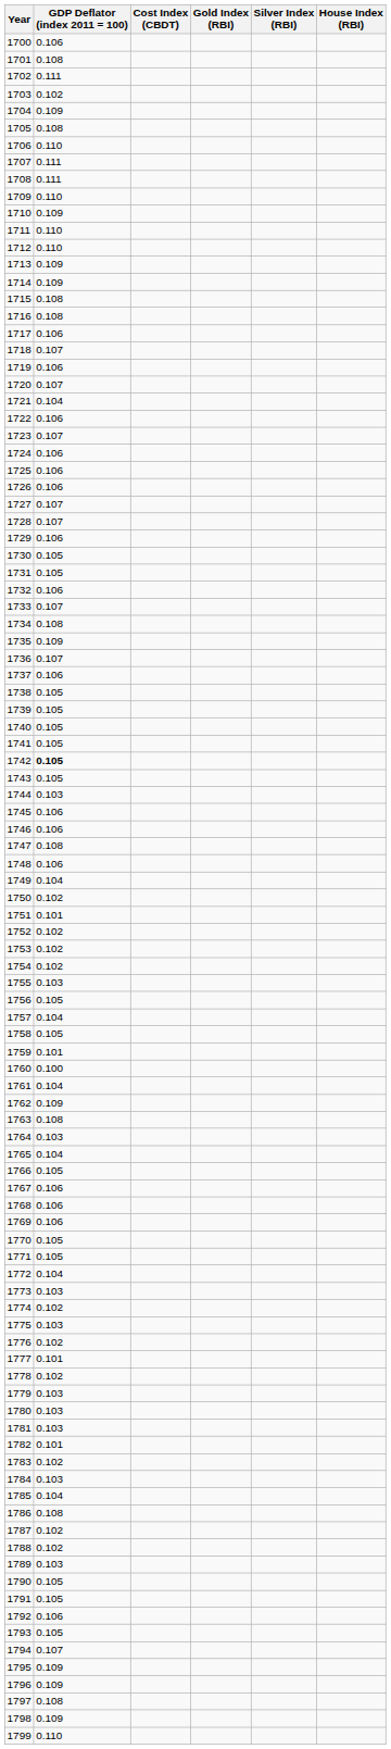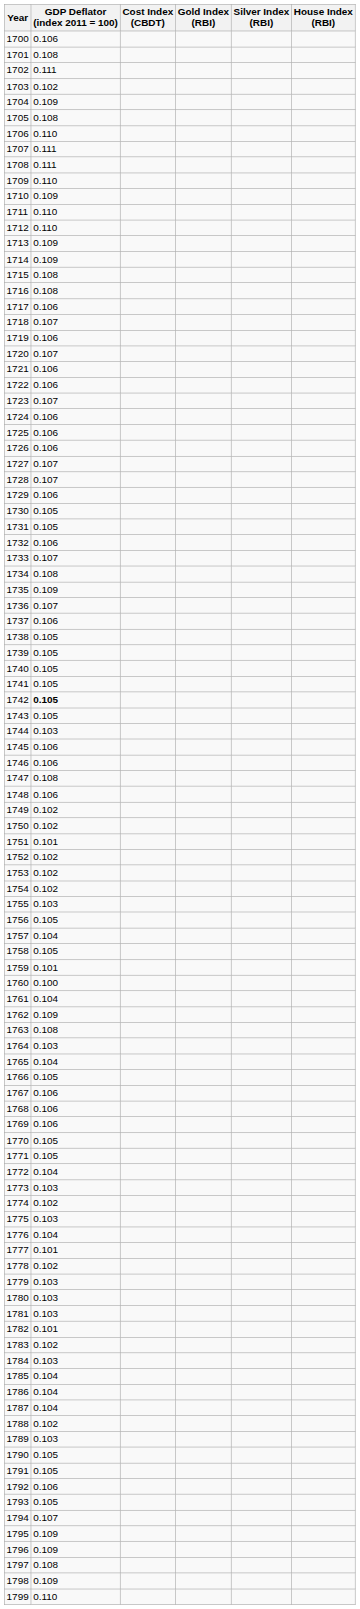 <table class="wikitable sortable">
 <tr>
 <th>Year</th>
 <th>GDP Deflator<br>(index 2011 = 100)</th>
 <th>Cost Index<br> (CBDT)</th>
 <th>Gold Index<br> (RBI)</th>
 <th>Silver Index<br> (RBI)</th>
 <th>House Index<br> (RBI)</th>
 </tr>
 <tr>
 <td>1700</td>
 <td>0.106</td>
 <td></td>
 <td></td>
 <td></td>
 <td></td>
 </tr>
 <tr>
 <td>1701</td>
 <td>0.108</td>
 <td></td>
 <td></td>
 <td></td>
 <td></td>
 </tr>
 <tr>
 <td>1702</td>
 <td>0.111</td>
 <td></td>
 <td></td>
 <td></td>
 <td></td>
 </tr>
 <tr>
 <td>1703</td>
 <td>0.102</td>
 <td></td>
 <td></td>
 <td></td>
 <td></td>
 </tr>
 <tr>
 <td>1704</td>
 <td>0.109</td>
 <td></td>
 <td></td>
 <td></td>
 <td></td>
 </tr>
 <tr>
 <td>1705</td>
 <td>0.108</td>
 <td></td>
 <td></td>
 <td></td>
 <td></td>
 </tr>
 <tr>
 <td>1706</td>
 <td>0.110</td>
 <td></td>
 <td></td>
 <td></td>
 <td></td>
 </tr>
 <tr>
 <td>1707</td>
 <td>0.111</td>
 <td></td>
 <td></td>
 <td></td>
 <td></td>
 </tr>
 <tr>
 <td>1708</td>
 <td>0.111</td>
 <td></td>
 <td></td>
 <td></td>
 <td></td>
 </tr>
 <tr>
 <td>1709</td>
 <td>0.110</td>
 <td></td>
 <td></td>
 <td></td>
 <td></td>
 </tr>
 <tr>
 <td>1710</td>
 <td>0.109</td>
 <td></td>
 <td></td>
 <td></td>
 <td></td>
 </tr>
 <tr>
 <td>1711</td>
 <td>0.110</td>
 <td></td>
 <td></td>
 <td></td>
 <td></td>
 </tr>
 <tr>
 <td>1712</td>
 <td>0.110</td>
 <td></td>
 <td></td>
 <td></td>
 <td></td>
 </tr>
 <tr>
 <td>1713</td>
 <td>0.109</td>
 <td></td>
 <td></td>
 <td></td>
 <td></td>
 </tr>
 <tr>
 <td>1714</td>
 <td>0.109</td>
 <td></td>
 <td></td>
 <td></td>
 <td></td>
 </tr>
 <tr>
 <td>1715</td>
 <td>0.108</td>
 <td></td>
 <td></td>
 <td></td>
 <td></td>
 </tr>
 <tr>
 <td>1716</td>
 <td>0.108</td>
 <td></td>
 <td></td>
 <td></td>
 <td></td>
 </tr>
 <tr>
 <td>1717</td>
 <td>0.106</td>
 <td></td>
 <td></td>
 <td></td>
 <td></td>
 </tr>
 <tr>
 <td>1718</td>
 <td>0.107</td>
 <td></td>
 <td></td>
 <td></td>
 <td></td>
 </tr>
 <tr>
 <td>1719</td>
 <td>0.106</td>
 <td></td>
 <td></td>
 <td></td>
 <td></td>
 </tr>
 <tr>
 <td>1720</td>
 <td>0.107</td>
 <td></td>
 <td></td>
 <td></td>
 <td></td>
 </tr>
 <tr>
 <td>1721</td>
-<td>0.104</td>
+<td>0.106</td>
 <td></td>
 <td></td>
 <td></td>
 <td></td>
 </tr>
 <tr>
 <td>1722</td>
 <td>0.106</td>
 <td></td>
 <td></td>
 <td></td>
 <td></td>
 </tr>
 <tr>
 <td>1723</td>
 <td>0.107</td>
 <td></td>
 <td></td>
 <td></td>
 <td></td>
 </tr>
 <tr>
 <td>1724</td>
 <td>0.106</td>
 <td></td>
 <td></td>
 <td></td>
 <td></td>
 </tr>
 <tr>
 <td>1725</td>
 <td>0.106</td>
 <td></td>
 <td></td>
 <td></td>
 <td></td>
 </tr>
 <tr>
 <td>1726</td>
 <td>0.106</td>
 <td></td>
 <td></td>
 <td></td>
 <td></td>
 </tr>
 <tr>
 <td>1727</td>
 <td>0.107</td>
 <td></td>
 <td></td>
 <td></td>
 <td></td>
 </tr>
 <tr>
 <td>1728</td>
 <td>0.107</td>
 <td></td>
 <td></td>
 <td></td>
 <td></td>
 </tr>
 <tr>
 <td>1729</td>
 <td>0.106</td>
 <td></td>
 <td></td>
 <td></td>
 <td></td>
 </tr>
 <tr>
 <td>1730</td>
 <td>0.105</td>
 <td></td>
 <td></td>
 <td></td>
 <td></td>
 </tr>
 <tr>
 <td>1731</td>
 <td>0.105</td>
 <td></td>
 <td></td>
 <td></td>
 <td></td>
 </tr>
 <tr>
 <td>1732</td>
 <td>0.106</td>
 <td></td>
 <td></td>
 <td></td>
 <td></td>
 </tr>
 <tr>
 <td>1733</td>
 <td>0.107</td>
 <td></td>
 <td></td>
 <td></td>
 <td></td>
 </tr>
 <tr>
 <td>1734</td>
 <td>0.108</td>
 <td></td>
 <td></td>
 <td></td>
 <td></td>
 </tr>
 <tr>
 <td>1735</td>
 <td>0.109</td>
 <td></td>
 <td></td>
 <td></td>
 <td></td>
 </tr>
 <tr>
 <td>1736</td>
 <td>0.107</td>
 <td></td>
 <td></td>
 <td></td>
 <td></td>
 </tr>
 <tr>
 <td>1737</td>
 <td>0.106</td>
 <td></td>
 <td></td>
 <td></td>
 <td></td>
 </tr>
 <tr>
 <td>1738</td>
 <td>0.105</td>
 <td></td>
 <td></td>
 <td></td>
 <td></td>
 </tr>
 <tr>
 <td>1739</td>
 <td>0.105</td>
 <td></td>
 <td></td>
 <td></td>
 <td></td>
 </tr>
 <tr>
 <td>1740</td>
 <td>0.105</td>
 <td></td>
 <td></td>
 <td></td>
 <td></td>
 </tr>
 <tr>
 <td>1741</td>
 <td>0.105</td>
 <td></td>
 <td></td>
 <td></td>
 <td></td>
 </tr>
 <tr>
 <td>1742</td>
 <td><strong>0.105</strong></td>
 <td></td>
 <td></td>
 <td></td>
 <td></td>
 </tr>
 <tr>
 <td>1743</td>
 <td>0.105</td>
 <td></td>
 <td></td>
 <td></td>
 <td></td>
 </tr>
 <tr>
 <td>1744</td>
 <td>0.103</td>
 <td></td>
 <td></td>
 <td></td>
 <td></td>
 </tr>
 <tr>
 <td>1745</td>
 <td>0.106</td>
 <td></td>
 <td></td>
 <td></td>
 <td></td>
 </tr>
 <tr>
 <td>1746</td>
 <td>0.106</td>
 <td></td>
 <td></td>
 <td></td>
 <td></td>
 </tr>
 <tr>
 <td>1747</td>
 <td>0.108</td>
 <td></td>
 <td></td>
 <td></td>
 <td></td>
 </tr>
 <tr>
 <td>1748</td>
 <td>0.106</td>
 <td></td>
 <td></td>
 <td></td>
 <td></td>
 </tr>
 <tr>
 <td>1749</td>
-<td>0.104</td>
+<td>0.102</td>
 <td></td>
 <td></td>
 <td></td>
 <td></td>
 </tr>
 <tr>
 <td>1750</td>
 <td>0.102</td>
 <td></td>
 <td></td>
 <td></td>
 <td></td>
 </tr>
 <tr>
 <td>1751</td>
 <td>0.101</td>
 <td></td>
 <td></td>
 <td></td>
 <td></td>
 </tr>
 <tr>
 <td>1752</td>
 <td>0.102</td>
 <td></td>
 <td></td>
 <td></td>
 <td></td>
 </tr>
 <tr>
 <td>1753</td>
 <td>0.102</td>
 <td></td>
 <td></td>
 <td></td>
 <td></td>
 </tr>
 <tr>
 <td>1754</td>
 <td>0.102</td>
 <td></td>
 <td></td>
 <td></td>
 <td></td>
 </tr>
 <tr>
 <td>1755</td>
 <td>0.103</td>
 <td></td>
 <td></td>
 <td></td>
 <td></td>
 </tr>
 <tr>
 <td>1756</td>
 <td>0.105</td>
 <td></td>
 <td></td>
 <td></td>
 <td></td>
 </tr>
 <tr>
 <td>1757</td>
 <td>0.104</td>
 <td></td>
 <td></td>
 <td></td>
 <td></td>
 </tr>
 <tr>
 <td>1758</td>
 <td>0.105</td>
 <td></td>
 <td></td>
 <td></td>
 <td></td>
 </tr>
 <tr>
 <td>1759</td>
 <td>0.101</td>
 <td></td>
 <td></td>
 <td></td>
 <td></td>
 </tr>
 <tr>
 <td>1760</td>
 <td>0.100</td>
 <td></td>
 <td></td>
 <td></td>
 <td></td>
 </tr>
 <tr>
 <td>1761</td>
 <td>0.104</td>
 <td></td>
 <td></td>
 <td></td>
 <td></td>
 </tr>
 <tr>
 <td>1762</td>
 <td>0.109</td>
 <td></td>
 <td></td>
 <td></td>
 <td></td>
 </tr>
 <tr>
 <td>1763</td>
 <td>0.108</td>
 <td></td>
 <td></td>
 <td></td>
 <td></td>
 </tr>
 <tr>
 <td>1764</td>
 <td>0.103</td>
 <td></td>
 <td></td>
 <td></td>
 <td></td>
 </tr>
 <tr>
 <td>1765</td>
 <td>0.104</td>
 <td></td>
 <td></td>
 <td></td>
 <td></td>
 </tr>
 <tr>
 <td>1766</td>
 <td>0.105</td>
 <td></td>
 <td></td>
 <td></td>
 <td></td>
 </tr>
 <tr>
 <td>1767</td>
 <td>0.106</td>
 <td></td>
 <td></td>
 <td></td>
 <td></td>
 </tr>
 <tr>
 <td>1768</td>
 <td>0.106</td>
 <td></td>
 <td></td>
 <td></td>
 <td></td>
 </tr>
 <tr>
 <td>1769</td>
 <td>0.106</td>
 <td></td>
 <td></td>
 <td></td>
 <td></td>
 </tr>
 <tr>
 <td>1770</td>
 <td>0.105</td>
 <td></td>
 <td></td>
 <td></td>
 <td></td>
 </tr>
 <tr>
 <td>1771</td>
 <td>0.105</td>
 <td></td>
 <td></td>
 <td></td>
 <td></td>
 </tr>
 <tr>
 <td>1772</td>
 <td>0.104</td>
 <td></td>
 <td></td>
 <td></td>
 <td></td>
 </tr>
 <tr>
 <td>1773</td>
 <td>0.103</td>
 <td></td>
 <td></td>
 <td></td>
 <td></td>
 </tr>
 <tr>
 <td>1774</td>
 <td>0.102</td>
 <td></td>
 <td></td>
 <td></td>
 <td></td>
 </tr>
 <tr>
 <td>1775</td>
 <td>0.103</td>
 <td></td>
 <td></td>
 <td></td>
 <td></td>
 </tr>
 <tr>
 <td>1776</td>
-<td>0.102</td>
+<td>0.104</td>
 <td></td>
 <td></td>
 <td></td>
 <td></td>
 </tr>
 <tr>
 <td>1777</td>
 <td>0.101</td>
 <td></td>
 <td></td>
 <td></td>
 <td></td>
 </tr>
 <tr>
 <td>1778</td>
 <td>0.102</td>
 <td></td>
 <td></td>
 <td></td>
 <td></td>
 </tr>
 <tr>
 <td>1779</td>
 <td>0.103</td>
 <td></td>
 <td></td>
 <td></td>
 <td></td>
 </tr>
 <tr>
 <td>1780</td>
 <td>0.103</td>
 <td></td>
 <td></td>
 <td></td>
 <td></td>
 </tr>
 <tr>
 <td>1781</td>
 <td>0.103</td>
 <td></td>
 <td></td>
 <td></td>
 <td></td>
 </tr>
 <tr>
 <td>1782</td>
 <td>0.101</td>
 <td></td>
 <td></td>
 <td></td>
 <td></td>
 </tr>
 <tr>
 <td>1783</td>
 <td>0.102</td>
 <td></td>
 <td></td>
 <td></td>
 <td></td>
 </tr>
 <tr>
 <td>1784</td>
 <td>0.103</td>
 <td></td>
 <td></td>
 <td></td>
 <td></td>
 </tr>
 <tr>
 <td>1785</td>
 <td>0.104</td>
 <td></td>
 <td></td>
 <td></td>
 <td></td>
 </tr>
 <tr>
 <td>1786</td>
-<td>0.108</td>
+<td>0.104</td>
 <td></td>
 <td></td>
 <td></td>
 <td></td>
 </tr>
 <tr>
 <td>1787</td>
-<td>0.102</td>
+<td>0.104</td>
 <td></td>
 <td></td>
 <td></td>
 <td></td>
 </tr>
 <tr>
 <td>1788</td>
 <td>0.102</td>
 <td></td>
 <td></td>
 <td></td>
 <td></td>
 </tr>
 <tr>
 <td>1789</td>
 <td>0.103</td>
 <td></td>
 <td></td>
 <td></td>
 <td></td>
 </tr>
 <tr>
 <td>1790</td>
 <td>0.105</td>
 <td></td>
 <td></td>
 <td></td>
 <td></td>
 </tr>
 <tr>
 <td>1791</td>
 <td>0.105</td>
 <td></td>
 <td></td>
 <td></td>
 <td></td>
 </tr>
 <tr>
 <td>1792</td>
 <td>0.106</td>
 <td></td>
 <td></td>
 <td></td>
 <td></td>
 </tr>
 <tr>
 <td>1793</td>
 <td>0.105</td>
 <td></td>
 <td></td>
 <td></td>
 <td></td>
 </tr>
 <tr>
 <td>1794</td>
 <td>0.107</td>
 <td></td>
 <td></td>
 <td></td>
 <td></td>
 </tr>
 <tr>
 <td>1795</td>
 <td>0.109</td>
 <td></td>
 <td></td>
 <td></td>
 <td></td>
 </tr>
 <tr>
 <td>1796</td>
 <td>0.109</td>
 <td></td>
 <td></td>
 <td></td>
 <td></td>
 </tr>
 <tr>
 <td>1797</td>
 <td>0.108</td>
 <td></td>
 <td></td>
 <td></td>
 <td></td>
 </tr>
 <tr>
 <td>1798</td>
 <td>0.109</td>
 <td></td>
 <td></td>
 <td></td>
 <td></td>
 </tr>
 <tr>
 <td>1799</td>
 <td>0.110</td>
 <td></td>
 <td></td>
 <td></td>
 <td></td>
 </tr>
 </table>
